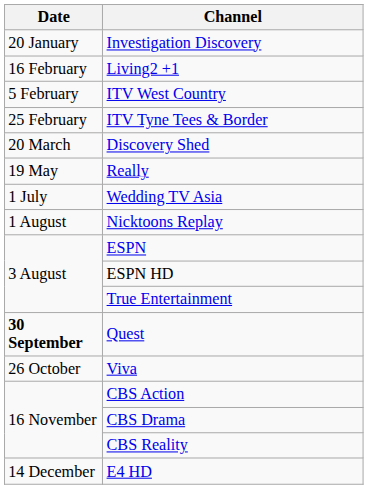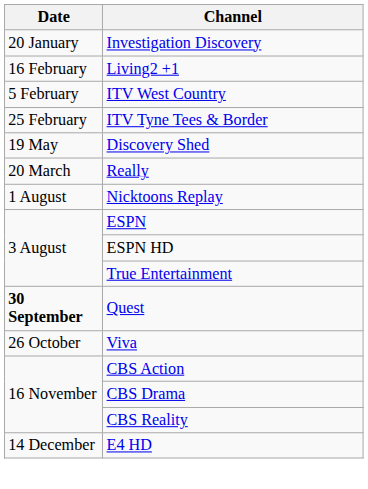 <table class="wikitable">
 <tr>
 <th width=90>Date</th>
 <th width=250>Channel</th>
 </tr>
 <tr>
 <td>20 January</td>
 <td><a href='#'>Investigation Discovery</a></td>
 </tr>
 <tr>
 <td>16 February</td>
 <td><a href='#'>Living2 +1</a></td>
 </tr>
 <tr>
 <td>5 February</td>
 <td><a href='#'>ITV West Country</a></td>
 </tr>
 <tr>
 <td>25 February</td>
 <td><a href='#'>ITV Tyne Tees & Border</a></td>
 </tr>
 <tr>
-<td>20 March</td>
+<td>19 May</td>
 <td><a href='#'>Discovery Shed</a></td>
 </tr>
 <tr>
-<td>19 May</td>
+<td>20 March</td>
 <td><a href='#'>Really</a></td>
-</tr>
-<tr>
-<td>1 July</td>
-<td><a href='#'>Wedding TV Asia</a></td>
 </tr>
 <tr>
 <td>1 August</td>
 <td><a href='#'>Nicktoons Replay</a></td>
 </tr>
 <tr>
 <td rowspan=3>3 August</td>
 <td><a href='#'>ESPN</a></td>
 </tr>
 <tr>
 <td>ESPN HD</td>
 </tr>
 <tr>
 <td><a href='#'>True Entertainment</a></td>
 </tr>
 <tr>
 <td><strong>30 September</strong></td>
 <td><a href='#'>Quest</a></td>
 </tr>
 <tr>
 <td>26 October</td>
 <td><a href='#'>Viva</a></td>
 </tr>
 <tr>
 <td rowspan=3>16 November</td>
 <td><a href='#'>CBS Action</a></td>
 </tr>
 <tr>
 <td><a href='#'>CBS Drama</a></td>
 </tr>
 <tr>
 <td><a href='#'>CBS Reality</a></td>
 </tr>
 <tr>
 <td>14 December</td>
 <td><a href='#'>E4 HD</a></td>
 </tr>
 </table>
